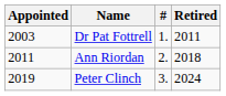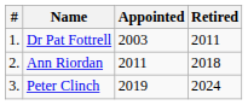 <table class="wikitable">
 <tr>
+<th>#</th>
+<th>Name</th>
 <th>Appointed</th>
-<th>Name</th>
-<th>#</th>
 <th>Retired</th>
 </tr>
 <tr>
+<td>1.</td>
+<td><a href='#'>Dr Pat Fottrell</a></td>
 <td>2003</td>
-<td><a href='#'>Dr Pat Fottrell</a></td>
-<td>1.</td>
 <td>2011</td>
 </tr>
 <tr>
+<td>2.</td>
+<td><a href='#'>Ann Riordan</a></td>
 <td>2011</td>
-<td><a href='#'>Ann Riordan</a></td>
-<td>2.</td>
 <td>2018</td>
 </tr>
 <tr>
+<td>3.</td>
+<td><a href='#'>Peter Clinch</a></td>
 <td>2019</td>
-<td><a href='#'>Peter Clinch</a></td>
-<td>3.</td>
 <td>2024</td>
 </tr>
 </table>
